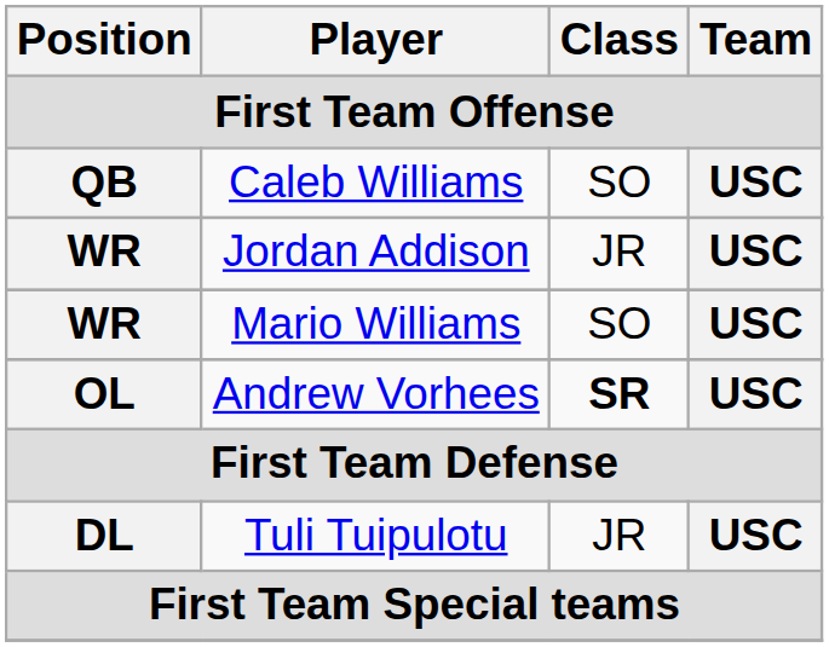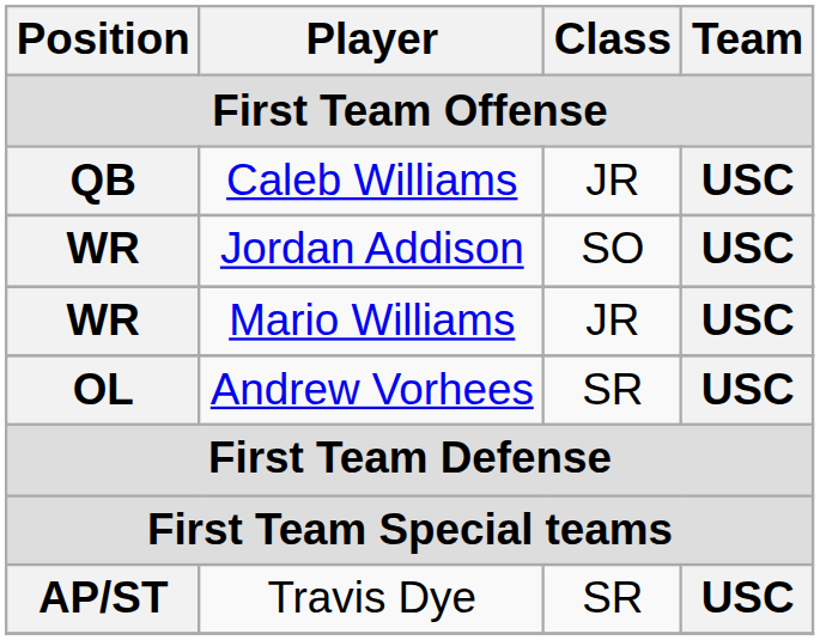 <table class="wikitable">
 <tr>
 <th>Position</th>
 <th>Player</th>
 <th>Class</th>
 <th>Team</th>
 </tr>
 <tr>
 <td colspan="4" style="text-align:center; background:#ddd;"><strong>First Team Offense</strong></td>
 </tr>
 <tr style="text-align:center;">
 <th rowspan="1">QB</th>
 <td><a href='#'>Caleb Williams</a></td>
+<td>JR</td>
+<th style=>USC</th>
+</tr>
+<tr>
+</tr>
+<tr style="text-align:center;">
+<th rowspan="1">WR</th>
+<td><a href='#'>Jordan Addison</a></td>
 <td>SO</td>
 <th style=>USC</th>
 </tr>
 <tr>
 </tr>
 <tr style="text-align:center;">
 <th rowspan="1">WR</th>
-<td><a href='#'>Jordan Addison</a></td>
+<td><a href='#'>Mario Williams</a></td>
 <td>JR</td>
-<th style=>USC</th>
-</tr>
-<tr>
-</tr>
-<tr style="text-align:center;">
-<th rowspan="1">WR</th>
-<td><a href='#'>Mario Williams</a></td>
-<td>SO</td>
 <th style=>USC</th>
 </tr>
 <tr>
 </tr>
 <tr style="text-align:center;">
 <th rowspan="1">OL</th>
 <td><a href='#'>Andrew Vorhees</a></td>
-<td><strong> SR</strong></td>
+<td> SR</td>
 <th style=>USC</th>
 </tr>
 <tr>
 <td colspan="4" style="text-align:center; background:#ddd;"><strong>First Team Defense</strong></td>
 </tr>
-<tr style="text-align:center;">
-<th rowspan="1">DL</th>
-<td><a href='#'>Tuli Tuipulotu</a></td>
-<td>JR</td>
-<th style=>USC</th>
-</tr>
 <tr>
 <td colspan="4" style="text-align:center; background:#ddd;"><strong>First Team Special teams</strong></td>
+</tr>
+<tr style="text-align:center;">
+<th rowspan="1">AP/ST</th>
+<td>Travis Dye</td>
+<td> SR</td>
+<th style=>USC</th>
 </tr>
 <tr>
 </tr>
 </table>
